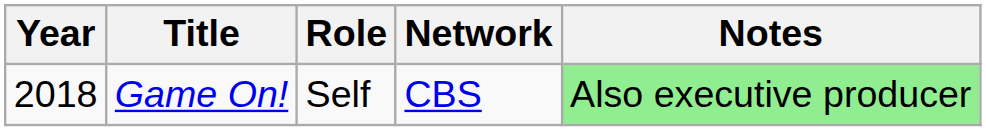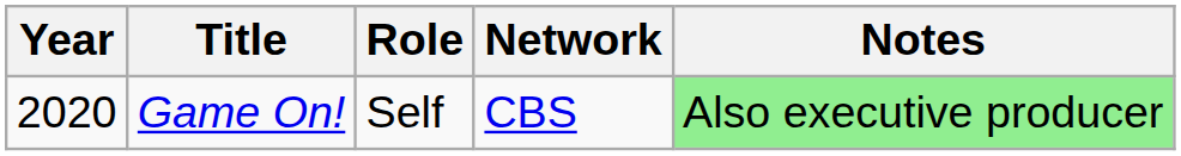 <table class="wikitable sortable">
 <tr>
 <th>Year</th>
 <th>Title</th>
 <th>Role</th>
 <th>Network</th>
 <th>Notes</th>
 </tr>
 <tr>
-<td>2018</td>
+<td>2020</td>
 <td><em><a href='#'>Game On!</a></em></td>
 <td>Self</td>
 <td><a href='#'>CBS</a></td>
 <td style="background: lightgreen;">Also executive producer</td>
 </tr>
 </table>
